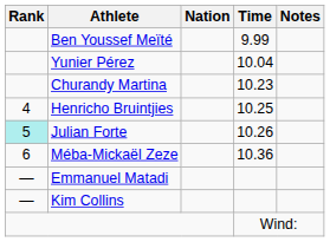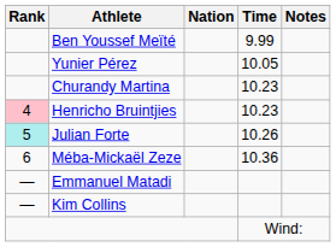 <table class="wikitable mw-datatable sortable" style="text-align:center;">
 <tr>
 <th>Rank</th>
 <th>Athlete</th>
 <th>Nation</th>
 <th>Time</th>
 <th>Notes</th>
 </tr>
 <tr>
 <td></td>
 <td align=left><a href='#'>Ben Youssef Meïté</a></td>
 <td align=left></td>
 <td>9.99</td>
 <td></td>
 </tr>
 <tr>
 <td></td>
 <td align=left><a href='#'>Yunier Pérez</a></td>
 <td align=left></td>
-<td>10.04</td>
+<td>10.05</td>
 <td></td>
 </tr>
 <tr>
 <td></td>
 <td align=left><a href='#'>Churandy Martina</a></td>
 <td align=left></td>
 <td>10.23 </td>
 <td></td>
 </tr>
 <tr>
-<td>4</td>
+<td style="background: pink;">4</td>
 <td align=left><a href='#'>Henricho Bruintjies</a></td>
 <td align=left></td>
-<td>10.25 </td>
+<td>10.23 </td>
 <td></td>
 </tr>
 <tr>
 <td style="background: paleturquoise;">5</td>
 <td align=left><a href='#'>Julian Forte</a></td>
 <td align=left></td>
 <td>10.26</td>
 <td></td>
 </tr>
 <tr>
 <td>6</td>
 <td align=left><a href='#'>Méba-Mickaël Zeze</a></td>
 <td align=left></td>
 <td>10.36</td>
 <td></td>
 </tr>
 <tr>
 <td>—</td>
 <td align=left><a href='#'>Emmanuel Matadi</a></td>
 <td align=left></td>
 <td></td>
 <td></td>
 </tr>
 <tr>
 <td>—</td>
 <td align=left><a href='#'>Kim Collins</a></td>
 <td align=left></td>
 <td></td>
 <td></td>
 </tr>
 <tr class="sortbottom">
 <td colspan=3></td>
 <td colspan=2>Wind: </td>
 </tr>
 </table>
